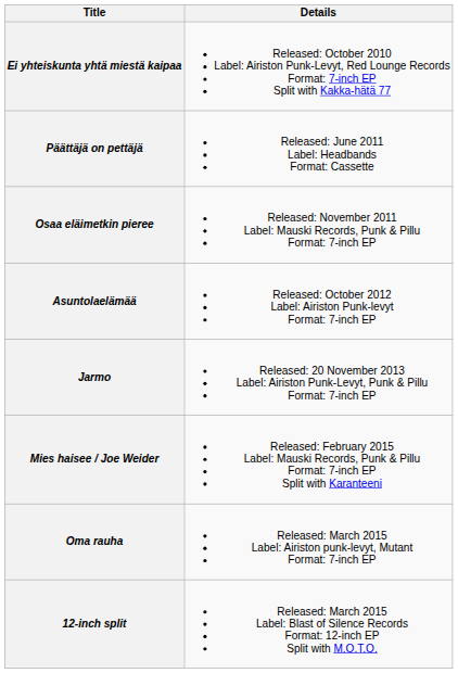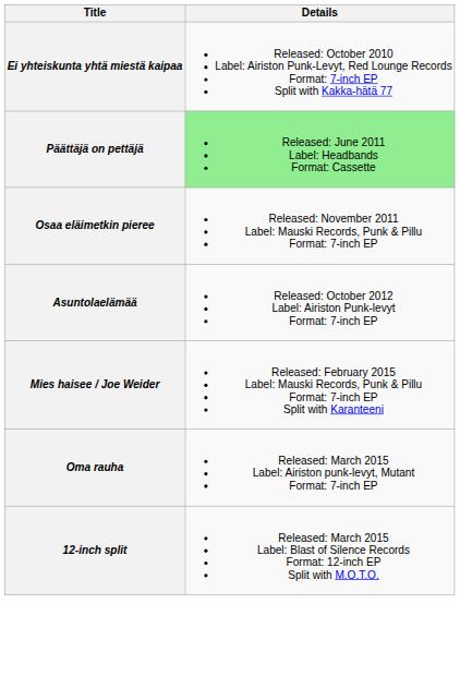 <table class="wikitable plainrowheaders" style="text-align:center;">
 <tr>
 <th scope="col">Title</th>
 <th scope="col">Details</th>
 </tr>
 <tr>
 <th scope="row"><em>Ei yhteiskunta yhtä miestä kaipaa</em></th>
 <td><br><ul><li>Released: October 2010</li><li>Label: Airiston Punk-Levyt, Red Lounge Records</li><li>Format: <a href='#'>7-inch EP</a></li><li>Split with <a href='#'>Kakka-hätä 77</a></li></ul></td>
 </tr>
 <tr>
 <th scope="row"><em>Päättäjä on pettäjä</em></th>
-<td><br><ul><li>Released: June 2011</li><li>Label: Headbands</li><li>Format: Cassette</li></ul></td>
+<td style="background: lightgreen;"><br><ul><li>Released: June 2011</li><li>Label: Headbands</li><li>Format: Cassette</li></ul></td>
 </tr>
 <tr>
 <th scope="row"><em>Osaa eläimetkin pieree</em></th>
 <td><br><ul><li>Released: November 2011</li><li>Label: Mauski Records, Punk & Pillu</li><li>Format: 7-inch EP</li></ul></td>
 </tr>
 <tr>
 <th scope="row"><em>Asuntolaelämää</em></th>
 <td><br><ul><li>Released: October 2012</li><li>Label: Airiston Punk-levyt</li><li>Format: 7-inch EP</li></ul></td>
-</tr>
-<tr>
-<th scope="row"><em>Jarmo</em></th>
-<td><br><ul><li>Released: 20 November 2013</li><li>Label: Airiston Punk-Levyt, Punk & Pillu</li><li>Format: 7-inch EP</li></ul></td>
 </tr>
 <tr>
 <th scope="row"><em>Mies haisee / Joe Weider</em></th>
 <td><br><ul><li>Released: February 2015</li><li>Label: Mauski Records, Punk & Pillu</li><li>Format: 7-inch EP</li><li>Split with <a href='#'>Karanteeni</a></li></ul></td>
 </tr>
 <tr>
 <th scope="row"><em>Oma rauha</em></th>
 <td><br><ul><li>Released: March 2015</li><li>Label: Airiston punk-levyt, Mutant</li><li>Format: 7-inch EP</li></ul></td>
 </tr>
 <tr>
 <th scope="row"><em>12-inch split</em></th>
 <td><br><ul><li>Released: March 2015</li><li>Label: Blast of Silence Records</li><li>Format: 12-inch EP</li><li>Split with <a href='#'>M.O.T.O.</a></li></ul></td>
 </tr>
 </table>
